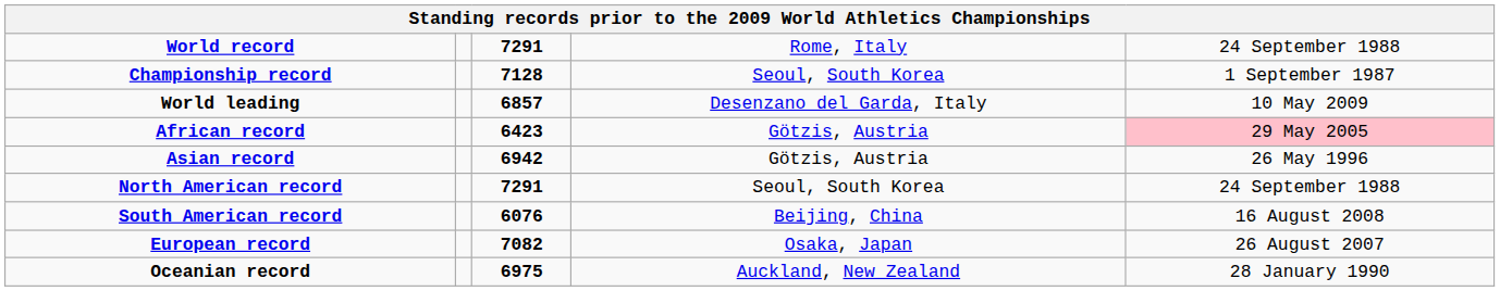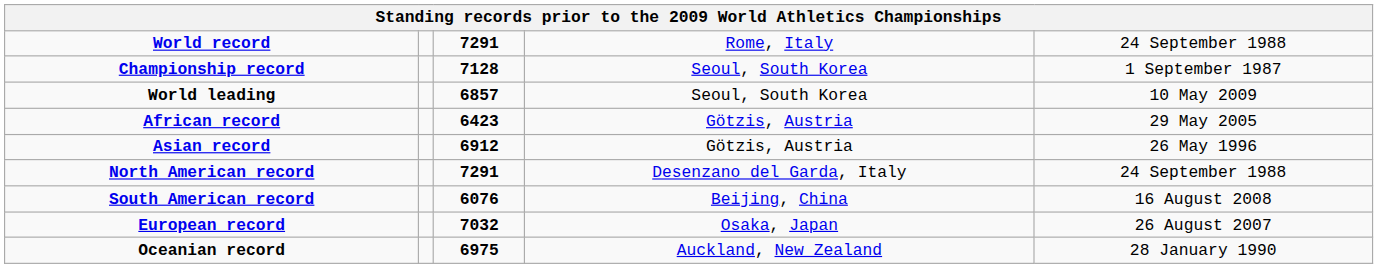 <table class="wikitable" style=" text-align:center; font-size:110%;" width="95%">
 <tr>
 <th colspan="5">Standing records prior to the 2009 World Athletics Championships</th>
 </tr>
 <tr>
 <td><strong><a href='#'>World record</a></strong></td>
 <td></td>
 <td><strong>7291</strong></td>
 <td><a href='#'>Rome</a>, <a href='#'>Italy</a></td>
 <td>24 September 1988</td>
 </tr>
 <tr>
 <td><strong><a href='#'>Championship record</a></strong></td>
 <td></td>
 <td><strong>7128</strong></td>
 <td><a href='#'>Seoul</a>, <a href='#'>South Korea</a></td>
 <td>1 September 1987</td>
 </tr>
 <tr>
 <td><strong>World leading</strong></td>
 <td></td>
 <td><strong>6857</strong></td>
-<td><a href='#'>Desenzano del Garda</a>, Italy</td>
+<td>Seoul, South Korea</td>
 <td>10 May 2009</td>
 </tr>
 <tr>
 <td><strong><a href='#'>African record</a></strong></td>
 <td></td>
 <td><strong>6423</strong></td>
 <td><a href='#'>Götzis</a>, <a href='#'>Austria</a></td>
-<td style="background: pink;">29 May 2005</td>
+<td>29 May 2005</td>
 </tr>
 <tr>
 <td><strong><a href='#'>Asian record</a></strong></td>
 <td></td>
-<td><strong>6942</strong></td>
+<td><strong>6912</strong></td>
 <td>Götzis, Austria</td>
 <td>26 May 1996</td>
 </tr>
 <tr>
 <td><strong><a href='#'>North American record</a></strong></td>
 <td></td>
 <td><strong>7291</strong></td>
-<td>Seoul, South Korea</td>
+<td><a href='#'>Desenzano del Garda</a>, Italy</td>
 <td>24 September 1988</td>
 </tr>
 <tr>
 <td><strong><a href='#'>South American record</a></strong></td>
 <td></td>
 <td><strong>6076</strong></td>
 <td><a href='#'>Beijing</a>, <a href='#'>China</a></td>
 <td>16 August 2008</td>
 </tr>
 <tr>
 <td><strong><a href='#'>European record</a></strong></td>
 <td></td>
-<td><strong>7082</strong></td>
+<td><strong>7032</strong></td>
 <td><a href='#'>Osaka</a>, <a href='#'>Japan</a></td>
 <td>26 August 2007</td>
 </tr>
 <tr>
 <td><strong>Oceanian record</strong></td>
 <td></td>
 <td><strong>6975</strong></td>
 <td><a href='#'>Auckland</a>, <a href='#'>New Zealand</a></td>
 <td>28 January 1990</td>
 </tr>
 </table>
